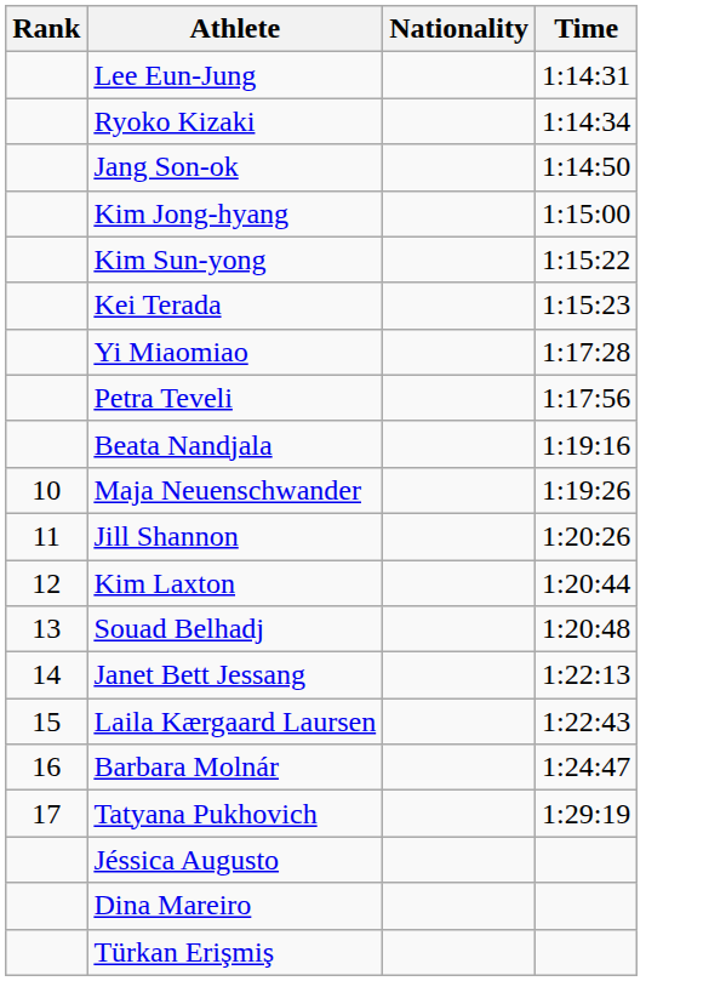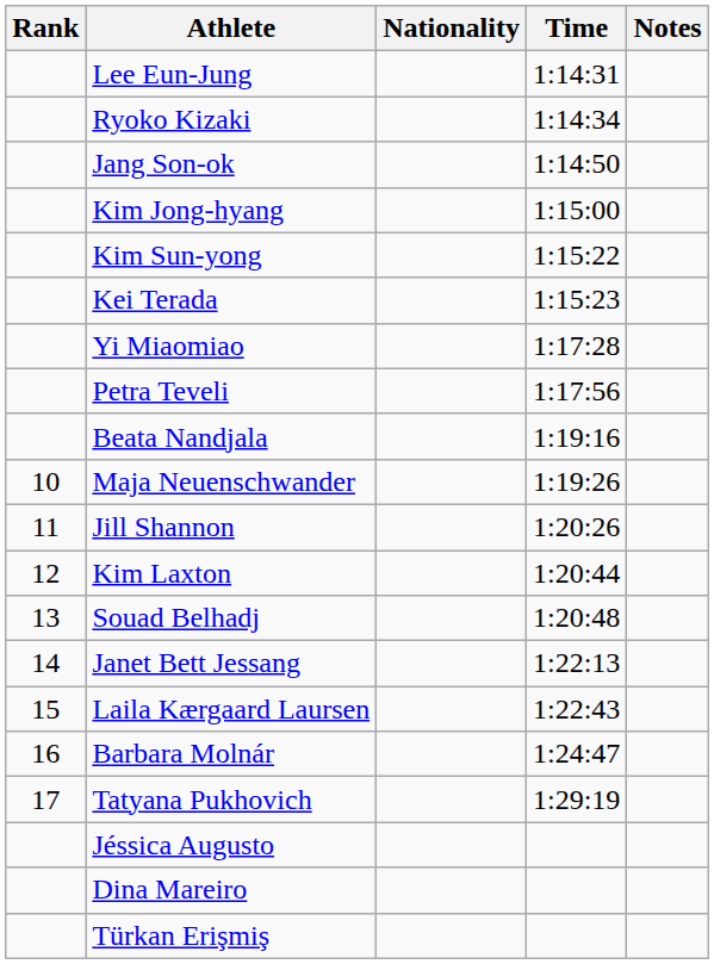 <table class="wikitable sortable" style="text-align:center">
 <tr>
 <th>Rank</th>
 <th>Athlete</th>
 <th>Nationality</th>
 <th>Time</th>
+<th>Notes</th>
 </tr>
 <tr>
 <td></td>
 <td align="left"><a href='#'>Lee Eun-Jung</a></td>
 <td align=left></td>
 <td>1:14:31</td>
+<td></td>
 </tr>
 <tr>
 <td></td>
 <td align="left"><a href='#'>Ryoko Kizaki</a></td>
 <td align=left></td>
 <td>1:14:34</td>
+<td></td>
 </tr>
 <tr>
 <td></td>
 <td align="left"><a href='#'>Jang Son-ok</a></td>
 <td align=left></td>
 <td>1:14:50</td>
+<td></td>
 </tr>
 <tr>
 <td></td>
 <td align="left"><a href='#'>Kim Jong-hyang</a></td>
 <td align=left></td>
 <td>1:15:00</td>
+<td></td>
 </tr>
 <tr>
 <td></td>
 <td align="left"><a href='#'>Kim Sun-yong</a></td>
 <td align=left></td>
 <td>1:15:22</td>
+<td></td>
 </tr>
 <tr>
 <td></td>
 <td align="left"><a href='#'>Kei Terada</a></td>
 <td align=left></td>
 <td>1:15:23</td>
+<td></td>
 </tr>
 <tr>
 <td></td>
 <td align="left"><a href='#'>Yi Miaomiao</a></td>
 <td align=left></td>
 <td>1:17:28</td>
+<td></td>
 </tr>
 <tr>
 <td></td>
 <td align="left"><a href='#'>Petra Teveli</a></td>
 <td align=left></td>
 <td>1:17:56</td>
+<td></td>
 </tr>
 <tr>
 <td></td>
 <td align="left"><a href='#'>Beata Nandjala</a></td>
 <td align=left></td>
 <td>1:19:16</td>
+<td></td>
 </tr>
 <tr>
 <td>10</td>
 <td align="left"><a href='#'>Maja Neuenschwander</a></td>
 <td align=left></td>
 <td>1:19:26</td>
+<td></td>
 </tr>
 <tr>
 <td>11</td>
 <td align="left"><a href='#'>Jill Shannon</a></td>
 <td align=left></td>
 <td>1:20:26</td>
+<td></td>
 </tr>
 <tr>
 <td>12</td>
 <td align="left"><a href='#'>Kim Laxton</a></td>
 <td align=left></td>
 <td>1:20:44</td>
+<td></td>
 </tr>
 <tr>
 <td>13</td>
 <td align="left"><a href='#'>Souad Belhadj</a></td>
 <td align=left></td>
 <td>1:20:48</td>
+<td></td>
 </tr>
 <tr>
 <td>14</td>
 <td align="left"><a href='#'>Janet Bett Jessang</a></td>
 <td align=left></td>
 <td>1:22:13</td>
+<td></td>
 </tr>
 <tr>
 <td>15</td>
 <td align="left"><a href='#'>Laila Kærgaard Laursen</a></td>
 <td align=left></td>
 <td>1:22:43</td>
+<td></td>
 </tr>
 <tr>
 <td>16</td>
 <td align="left"><a href='#'>Barbara Molnár</a></td>
 <td align=left></td>
 <td>1:24:47</td>
+<td></td>
 </tr>
 <tr>
 <td>17</td>
 <td align="left"><a href='#'>Tatyana Pukhovich</a></td>
 <td align=left></td>
 <td>1:29:19</td>
+<td></td>
 </tr>
 <tr>
 <td></td>
 <td align="left"><a href='#'>Jéssica Augusto</a></td>
 <td align=left></td>
+<td></td>
 <td></td>
 </tr>
 <tr>
 <td></td>
 <td align="left"><a href='#'>Dina Mareiro</a></td>
 <td align=left></td>
 <td></td>
+<td></td>
 </tr>
 <tr>
 <td></td>
 <td align="left"><a href='#'>Türkan Erişmiş</a></td>
 <td align=left></td>
 <td></td>
+<td></td>
 </tr>
 </table>
